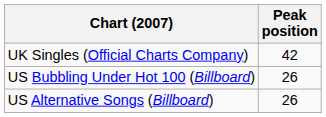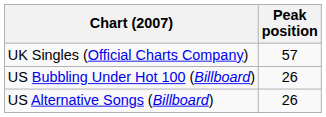 <table class="wikitable">
 <tr>
 <th align="left">Chart (2007)</th>
 <th align="center">Peak<br>position</th>
 </tr>
 <tr>
 <td>UK Singles (<a href='#'>Official Charts Company</a>)</td>
-<td style="text-align:center;">42</td>
+<td style="text-align:center;">57</td>
 </tr>
 <tr>
 <td>US <a href='#'>Bubbling Under Hot 100</a> (<em><a href='#'>Billboard</a></em>)</td>
 <td style="text-align:center;">26</td>
 </tr>
 <tr>
 <td>US <a href='#'>Alternative Songs</a> (<em><a href='#'>Billboard</a></em>)</td>
 <td style="text-align:center;">26</td>
 </tr>
 </table>
